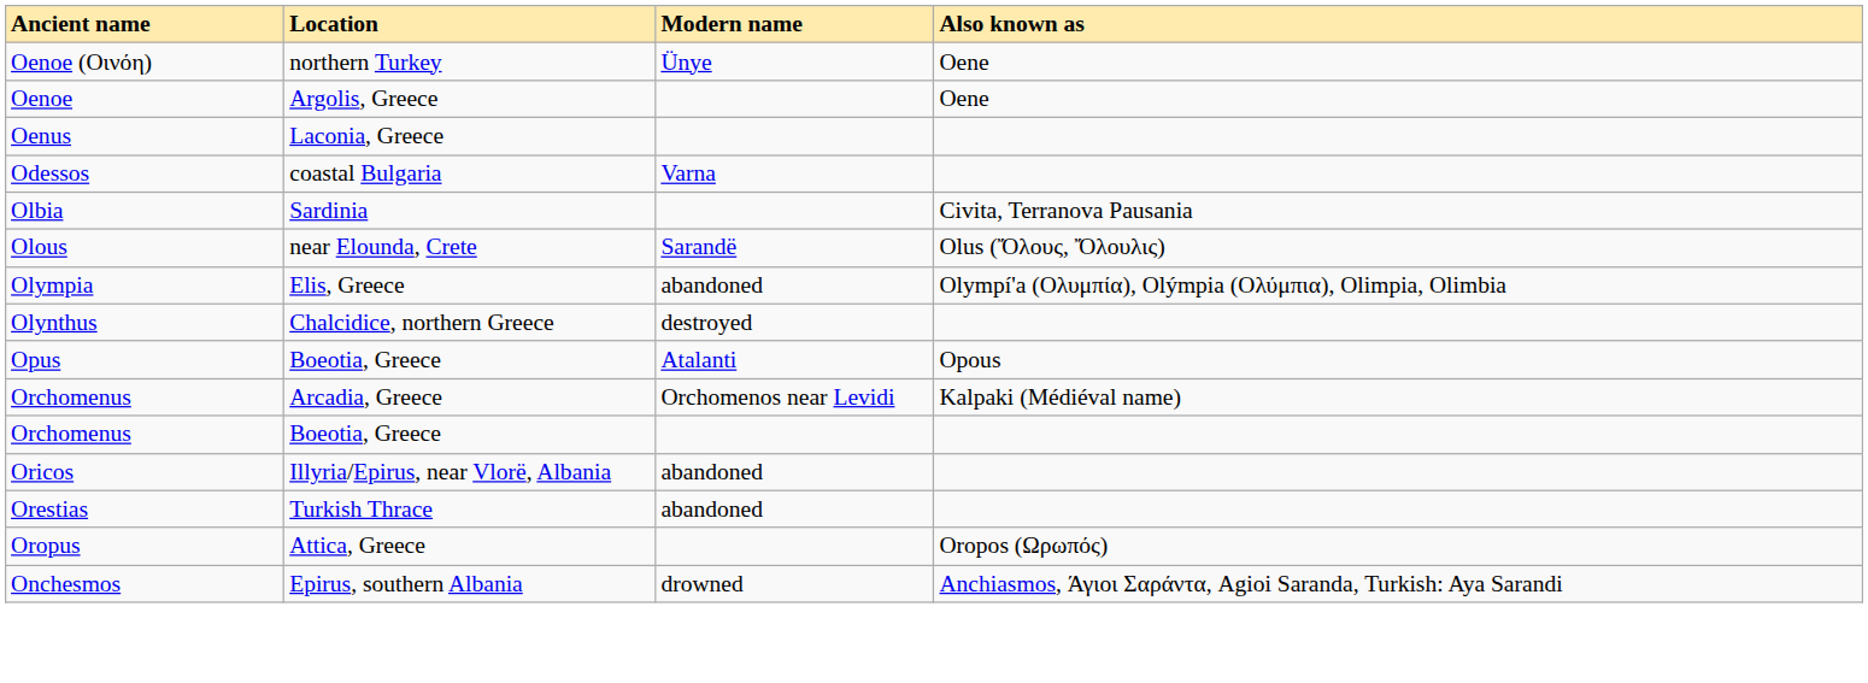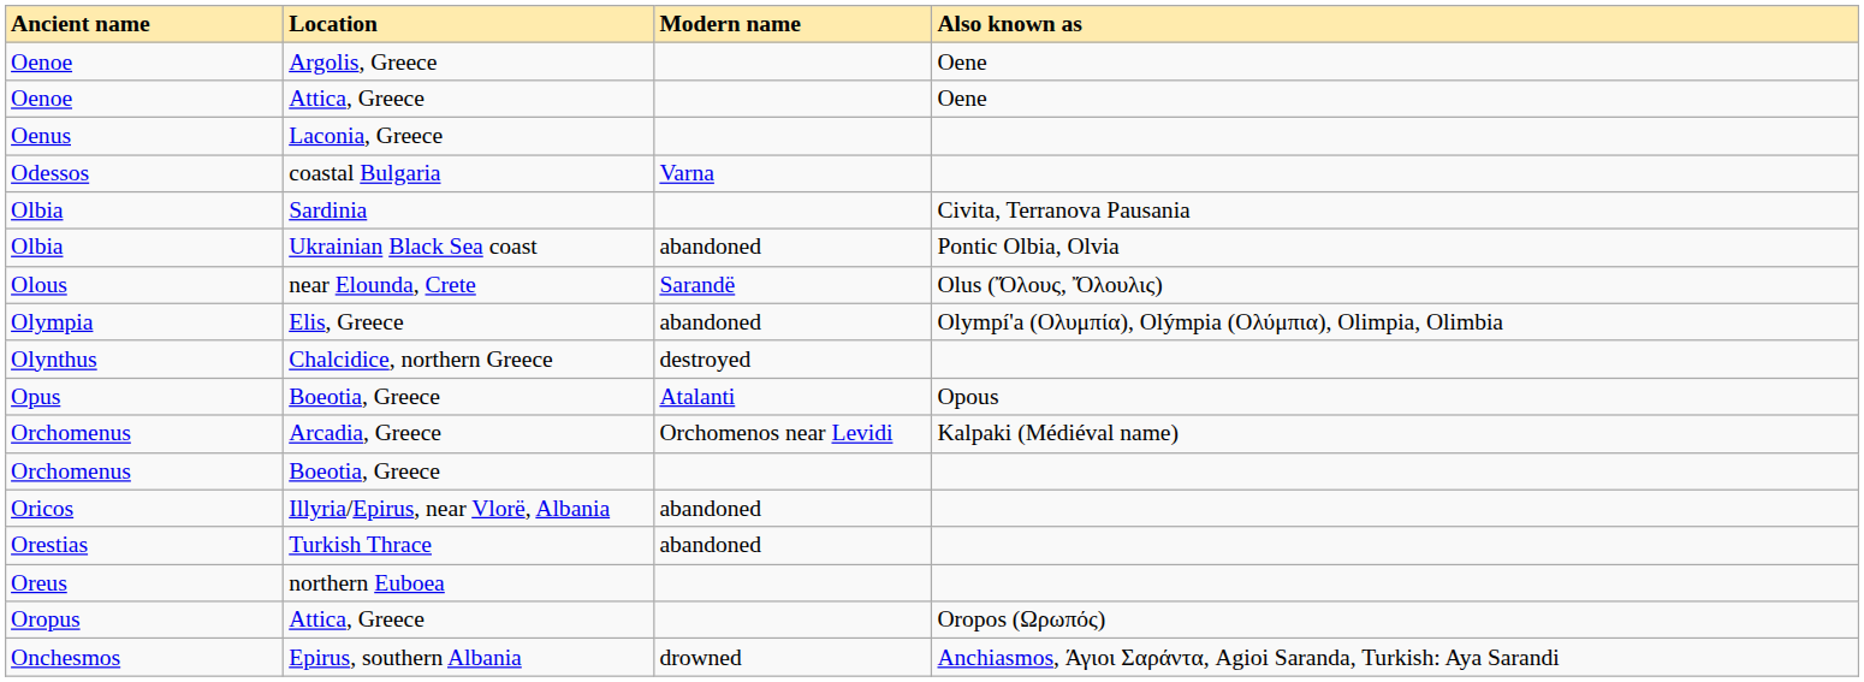 <table class="wikitable" width="100%">
 <tr>
 <td width="15%" bgcolor="#FFEBAD"><strong>Ancient name</strong></td>
 <td width="20%" bgcolor="#FFEBAD"><strong>Location</strong></td>
 <td width="15%" bgcolor="#FFEBAD"><strong>Modern name</strong></td>
 <td width="50%" bgcolor="#FFEBAD"><strong>Also known as</strong></td>
 </tr>
 <tr>
-<td><a href='#'>Oenoe</a> (Οινόη)</td>
-<td>northern <a href='#'>Turkey</a></td>
-<td><a href='#'>Ünye</a></td>
+<td><a href='#'>Oenoe</a></td>
+<td><a href='#'>Argolis</a>, Greece</td>
+<td></td>
 <td>Oene</td>
 </tr>
 <tr>
 <td><a href='#'>Oenoe</a></td>
-<td><a href='#'>Argolis</a>, Greece</td>
+<td><a href='#'>Attica</a>, Greece</td>
 <td></td>
 <td>Oene</td>
 </tr>
 <tr>
 <td><a href='#'>Oenus</a></td>
 <td><a href='#'>Laconia</a>, Greece</td>
 <td></td>
 <td></td>
 </tr>
 <tr>
 <td><a href='#'>Odessos</a></td>
 <td>coastal <a href='#'>Bulgaria</a></td>
 <td><a href='#'>Varna</a></td>
 <td></td>
 </tr>
 <tr>
 <td><a href='#'>Olbia</a></td>
 <td><a href='#'>Sardinia</a></td>
 <td></td>
 <td>Civita, Terranova Pausania</td>
+</tr>
+<tr>
+<td><a href='#'>Olbia</a></td>
+<td><a href='#'>Ukrainian</a> <a href='#'>Black Sea</a> coast</td>
+<td>abandoned</td>
+<td>Pontic Olbia, Olvia</td>
 </tr>
 <tr>
 <td><a href='#'>Olous</a></td>
 <td>near <a href='#'>Elounda</a>, <a href='#'>Crete</a></td>
 <td><a href='#'>Sarandë</a></td>
 <td>Olus (Ὄλους, Ὄλουλις)</td>
 </tr>
 <tr>
 <td><a href='#'>Olympia</a></td>
 <td><a href='#'>Elis</a>, Greece</td>
 <td>abandoned</td>
 <td>Olympí'a (Ολυμπία), Olýmpia (Ολύμπια), Olimpia, Olimbia</td>
 </tr>
 <tr>
 <td><a href='#'>Olynthus</a></td>
 <td><a href='#'>Chalcidice</a>, northern Greece</td>
 <td>destroyed</td>
 <td></td>
 </tr>
 <tr>
 <td><a href='#'>Opus</a></td>
 <td><a href='#'>Boeotia</a>, Greece</td>
 <td><a href='#'>Atalanti</a></td>
 <td>Opous</td>
 </tr>
 <tr>
 <td><a href='#'>Orchomenus</a></td>
 <td><a href='#'>Arcadia</a>, Greece</td>
 <td>Orchomenos near <a href='#'>Levidi</a></td>
 <td>Kalpaki (Médiéval name)</td>
 </tr>
 <tr>
 <td><a href='#'>Orchomenus</a></td>
 <td><a href='#'>Boeotia</a>, Greece</td>
 <td></td>
 <td></td>
 </tr>
 <tr>
 <td><a href='#'>Oricos</a></td>
 <td><a href='#'>Illyria</a>/<a href='#'>Epirus</a>, near <a href='#'>Vlorë</a>, <a href='#'>Albania</a></td>
 <td>abandoned</td>
 <td></td>
 </tr>
 <tr>
 <td><a href='#'>Orestias</a></td>
 <td><a href='#'>Turkish Thrace</a></td>
 <td>abandoned</td>
 <td></td>
 </tr>
 <tr>
+<td><a href='#'>Oreus</a></td>
+<td>northern <a href='#'>Euboea</a></td>
+<td></td>
+<td></td>
+</tr>
+<tr>
 <td><a href='#'>Oropus</a></td>
 <td><a href='#'>Attica</a>, Greece</td>
 <td></td>
 <td>Oropos (Ωρωπός)</td>
 </tr>
 <tr>
 <td><a href='#'>Onchesmos</a></td>
 <td><a href='#'>Epirus</a>, southern <a href='#'>Albania</a></td>
 <td>drowned</td>
 <td><a href='#'>Anchiasmos</a>, Άγιοι Σαράντα, Agioi Saranda, Turkish: Aya Sarandi</td>
 </tr>
 </table>
